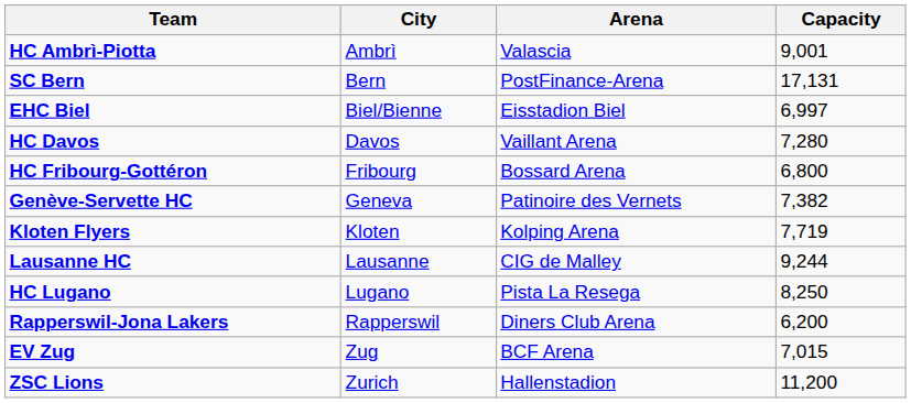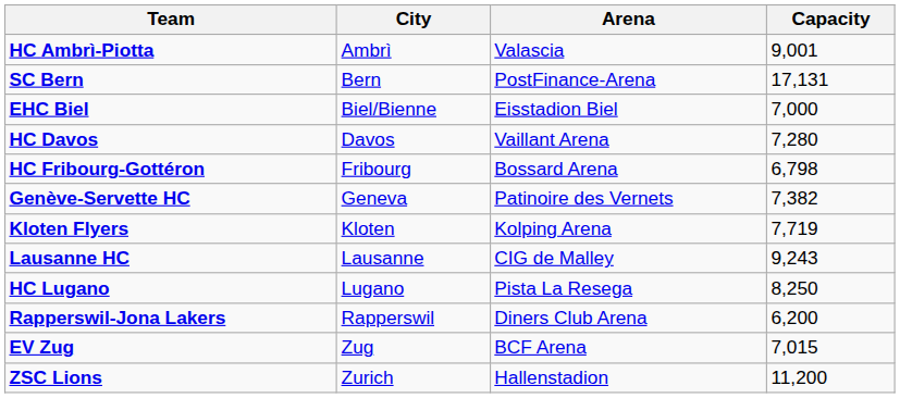 <table class="wikitable" style="text-align:left" width=60%>
 <tr>
 <th>Team</th>
 <th>City</th>
 <th>Arena</th>
 <th>Capacity</th>
 </tr>
 <tr>
 <td><strong><a href='#'>HC Ambrì-Piotta</a></strong></td>
 <td><a href='#'>Ambrì</a></td>
 <td><a href='#'>Valascia</a></td>
 <td>9,001</td>
 </tr>
 <tr>
 <td><strong><a href='#'>SC Bern</a></strong></td>
 <td><a href='#'>Bern</a></td>
 <td><a href='#'>PostFinance-Arena</a></td>
 <td>17,131</td>
 </tr>
 <tr>
 <td><strong><a href='#'>EHC Biel</a></strong></td>
 <td><a href='#'>Biel/Bienne</a></td>
 <td><a href='#'>Eisstadion Biel</a></td>
-<td>6,997</td>
+<td>7,000</td>
 </tr>
 <tr>
 <td><strong><a href='#'>HC Davos</a></strong></td>
 <td><a href='#'>Davos</a></td>
 <td><a href='#'>Vaillant Arena</a></td>
 <td>7,280</td>
 </tr>
 <tr>
 <td><strong><a href='#'>HC Fribourg-Gottéron</a></strong></td>
 <td><a href='#'>Fribourg</a></td>
 <td><a href='#'>Bossard Arena</a></td>
-<td>6,800</td>
+<td>6,798</td>
 </tr>
 <tr>
 <td><strong><a href='#'>Genève-Servette HC</a></strong></td>
 <td><a href='#'>Geneva</a></td>
 <td><a href='#'>Patinoire des Vernets</a></td>
 <td>7,382</td>
 </tr>
 <tr>
 <td><strong><a href='#'>Kloten Flyers</a></strong></td>
 <td><a href='#'>Kloten</a></td>
 <td><a href='#'>Kolping Arena</a></td>
 <td>7,719</td>
 </tr>
 <tr>
 <td><strong><a href='#'>Lausanne HC</a></strong></td>
 <td><a href='#'>Lausanne</a></td>
 <td><a href='#'>CIG de Malley</a></td>
-<td>9,244</td>
+<td>9,243</td>
 </tr>
 <tr>
 <td><strong><a href='#'>HC Lugano</a></strong></td>
 <td><a href='#'>Lugano</a></td>
 <td><a href='#'>Pista La Resega</a></td>
 <td>8,250</td>
 </tr>
 <tr>
 <td><strong><a href='#'>Rapperswil-Jona Lakers</a></strong></td>
 <td><a href='#'>Rapperswil</a></td>
 <td><a href='#'>Diners Club Arena</a></td>
 <td>6,200</td>
 </tr>
 <tr>
 <td><strong><a href='#'>EV Zug</a></strong></td>
 <td><a href='#'>Zug</a></td>
 <td><a href='#'>BCF Arena</a></td>
 <td>7,015</td>
 </tr>
 <tr>
 <td><strong><a href='#'>ZSC Lions</a></strong></td>
 <td><a href='#'>Zurich</a></td>
 <td><a href='#'>Hallenstadion</a></td>
 <td>11,200</td>
 </tr>
 </table>
